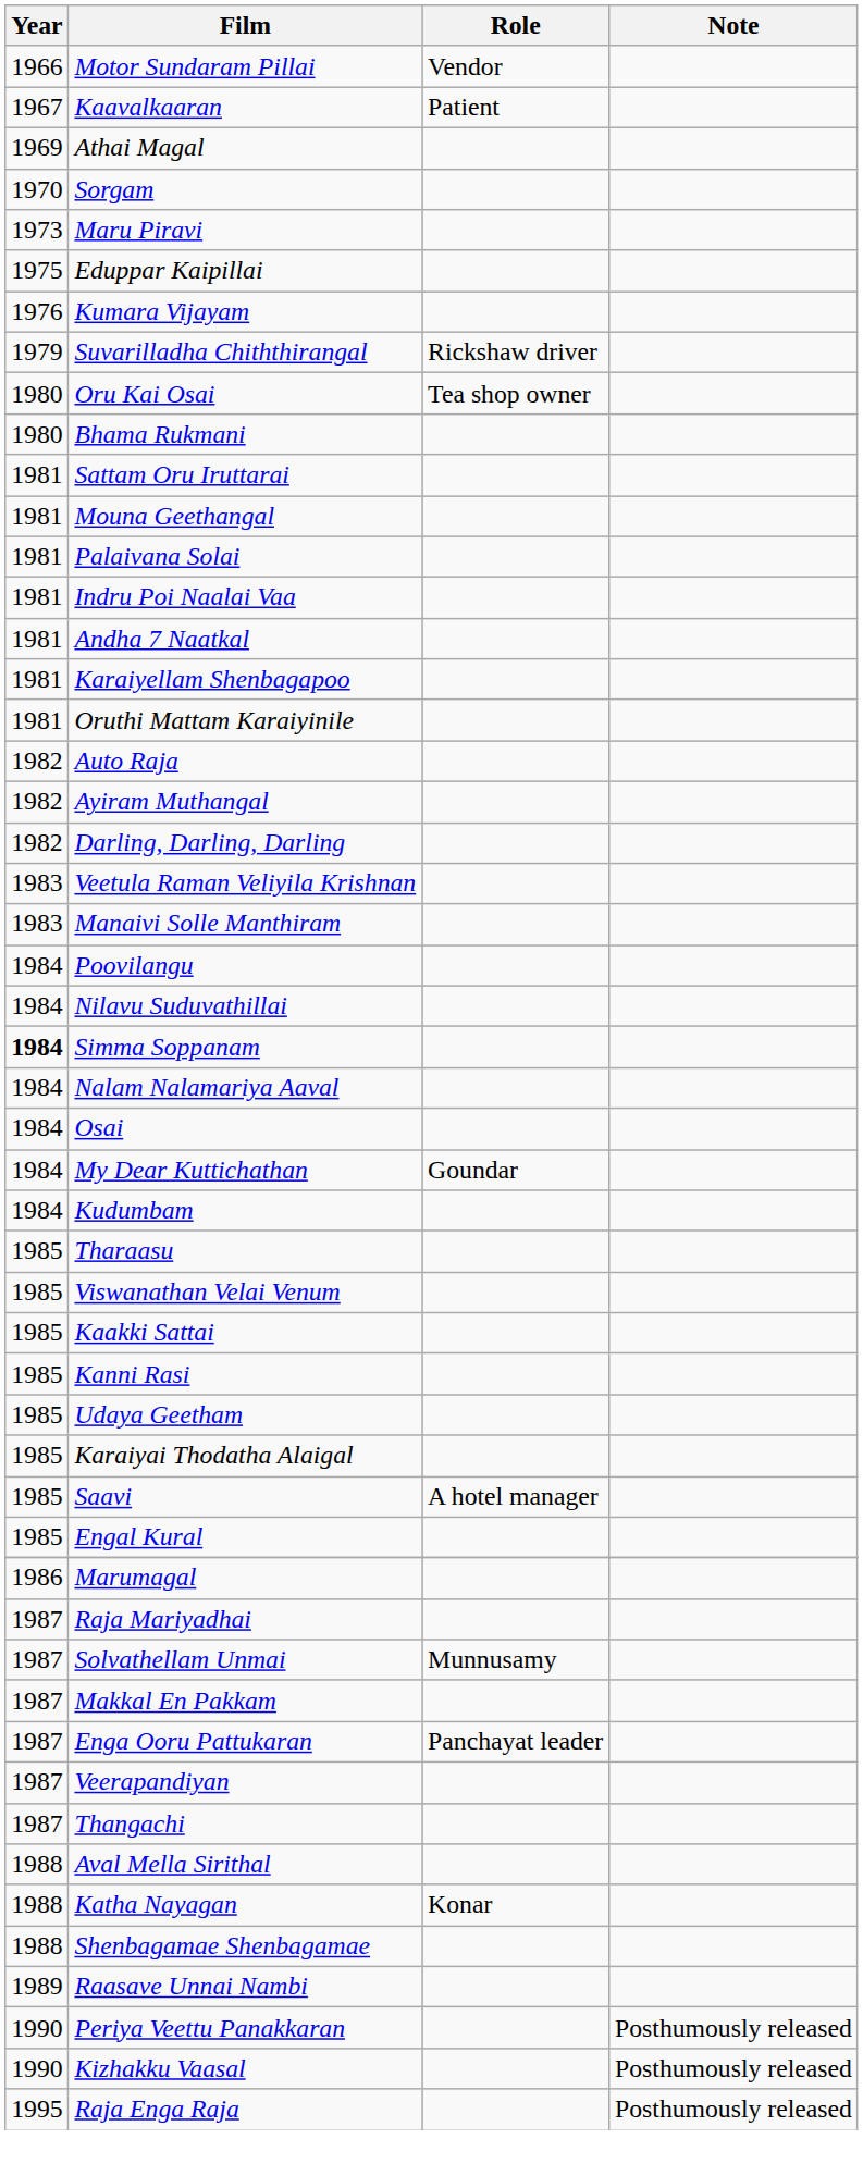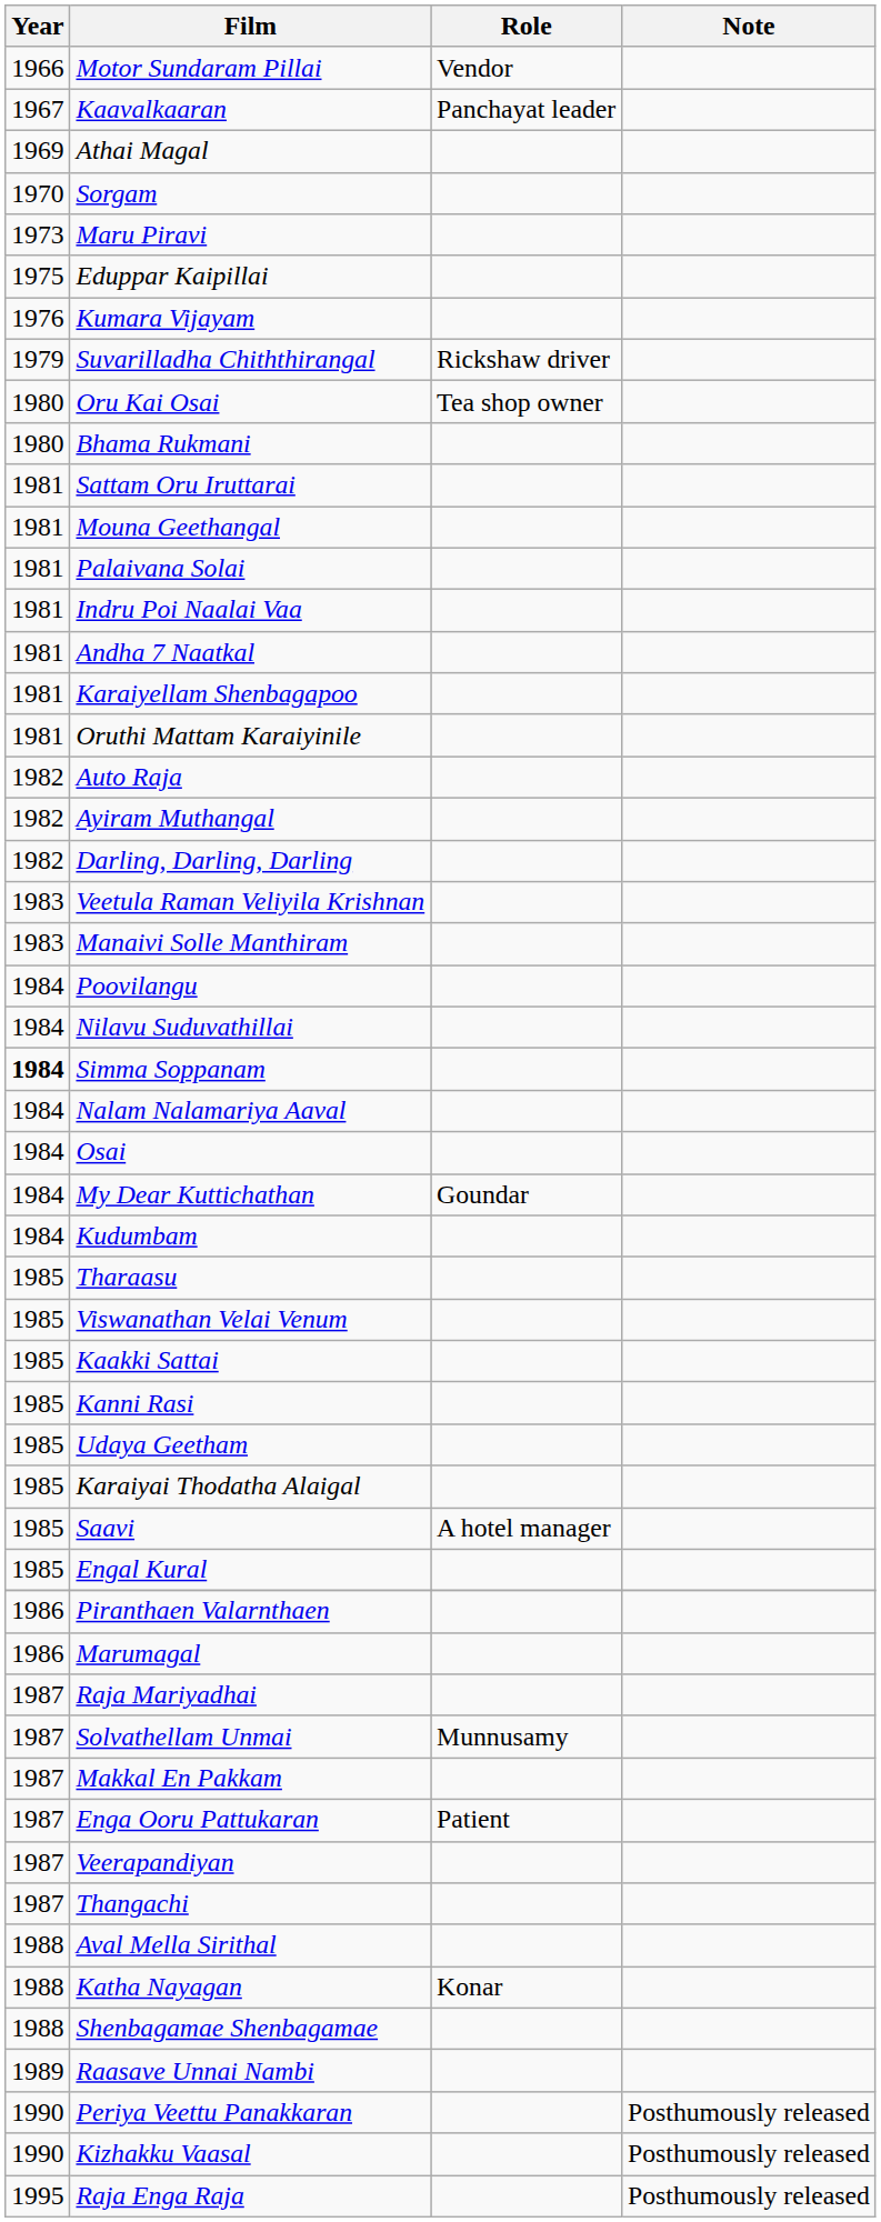 <table class="wikitable">
 <tr>
 <th>Year</th>
 <th>Film</th>
 <th>Role</th>
 <th>Note</th>
 </tr>
 <tr>
 <td>1966</td>
 <td><em><a href='#'>Motor Sundaram Pillai</a></em></td>
 <td>Vendor</td>
 <td></td>
 </tr>
 <tr>
 <td>1967</td>
 <td><em><a href='#'>Kaavalkaaran</a></em></td>
-<td>Patient</td>
+<td>Panchayat leader</td>
 <td></td>
 </tr>
 <tr>
 <td>1969</td>
 <td><em>Athai Magal</em></td>
 <td></td>
 <td></td>
 </tr>
 <tr>
 <td>1970</td>
 <td><em><a href='#'>Sorgam</a></em></td>
 <td></td>
 <td></td>
 </tr>
 <tr>
 <td>1973</td>
 <td><em><a href='#'>Maru Piravi</a></em></td>
 <td></td>
 <td></td>
 </tr>
 <tr>
 <td>1975</td>
 <td><em>Eduppar Kaipillai</em></td>
 <td></td>
 <td></td>
 </tr>
 <tr>
 <td>1976</td>
 <td><em><a href='#'>Kumara Vijayam</a></em></td>
 <td></td>
 <td></td>
 </tr>
 <tr>
 <td>1979</td>
 <td><em><a href='#'>Suvarilladha Chiththirangal</a></em></td>
 <td>Rickshaw driver</td>
 <td></td>
 </tr>
 <tr>
 <td>1980</td>
 <td><em><a href='#'>Oru Kai Osai</a></em></td>
 <td>Tea shop owner</td>
 <td></td>
 </tr>
 <tr>
 <td>1980</td>
 <td><em><a href='#'>Bhama Rukmani</a></em></td>
 <td></td>
 <td></td>
 </tr>
 <tr>
 <td>1981</td>
 <td><em><a href='#'>Sattam Oru Iruttarai</a></em></td>
 <td></td>
 <td></td>
 </tr>
 <tr>
 <td>1981</td>
 <td><em><a href='#'>Mouna Geethangal</a></em></td>
 <td></td>
 <td></td>
 </tr>
 <tr>
 <td>1981</td>
 <td><em><a href='#'>Palaivana Solai</a></em></td>
 <td></td>
 <td></td>
 </tr>
 <tr>
 <td>1981</td>
 <td><em><a href='#'>Indru Poi Naalai Vaa</a></em></td>
 <td></td>
 <td></td>
 </tr>
 <tr>
 <td>1981</td>
 <td><em><a href='#'>Andha 7 Naatkal</a></em></td>
 <td></td>
 <td></td>
 </tr>
 <tr>
 <td>1981</td>
 <td><em><a href='#'>Karaiyellam Shenbagapoo</a></em></td>
 <td></td>
 <td></td>
 </tr>
 <tr>
 <td>1981</td>
 <td><em>Oruthi Mattam Karaiyinile</em></td>
 <td></td>
 <td></td>
 </tr>
 <tr>
 <td>1982</td>
 <td><em><a href='#'>Auto Raja</a></em></td>
 <td></td>
 <td></td>
 </tr>
 <tr>
 <td>1982</td>
 <td><em><a href='#'>Ayiram Muthangal</a></em></td>
 <td></td>
 <td></td>
 </tr>
 <tr>
 <td>1982</td>
 <td><em><a href='#'>Darling, Darling, Darling</a></em></td>
 <td></td>
 <td></td>
 </tr>
 <tr>
 <td>1983</td>
 <td><em><a href='#'>Veetula Raman Veliyila Krishnan</a></em></td>
 <td></td>
 <td></td>
 </tr>
 <tr>
 <td>1983</td>
 <td><em><a href='#'>Manaivi Solle Manthiram</a></em></td>
 <td></td>
 <td></td>
 </tr>
 <tr>
 <td>1984</td>
 <td><em><a href='#'>Poovilangu</a></em></td>
 <td></td>
 <td></td>
 </tr>
 <tr>
 <td>1984</td>
 <td><em><a href='#'>Nilavu Suduvathillai</a></em></td>
 <td></td>
 <td></td>
 </tr>
 <tr>
 <td><strong>1984</strong></td>
 <td><em><a href='#'>Simma Soppanam</a></em></td>
 <td></td>
 <td></td>
 </tr>
 <tr>
 <td>1984</td>
 <td><em><a href='#'>Nalam Nalamariya Aaval</a></em></td>
 <td></td>
 <td></td>
 </tr>
 <tr>
 <td>1984</td>
 <td><em><a href='#'>Osai</a></em></td>
 <td></td>
 <td></td>
 </tr>
 <tr>
 <td>1984</td>
 <td><em><a href='#'>My Dear Kuttichathan</a></em></td>
 <td>Goundar</td>
 <td></td>
 </tr>
 <tr>
 <td>1984</td>
 <td><em><a href='#'>Kudumbam</a></em></td>
 <td></td>
 <td></td>
 </tr>
 <tr>
 <td>1985</td>
 <td><em><a href='#'>Tharaasu</a></em></td>
 <td></td>
 <td></td>
 </tr>
 <tr>
 <td>1985</td>
 <td><em><a href='#'>Viswanathan Velai Venum</a></em></td>
 <td></td>
 <td></td>
 </tr>
 <tr>
 <td>1985</td>
 <td><em><a href='#'>Kaakki Sattai</a></em></td>
 <td></td>
 <td></td>
 </tr>
 <tr>
 <td>1985</td>
 <td><em><bdi><a href='#'>Kanni Rasi</a></bdi></em></td>
 <td></td>
 <td></td>
 </tr>
 <tr>
 <td>1985</td>
 <td><em><a href='#'>Udaya Geetham</a></em></td>
 <td></td>
 <td></td>
 </tr>
 <tr>
 <td>1985</td>
 <td><em>Karaiyai Thodatha Alaigal</em></td>
 <td></td>
 <td></td>
 </tr>
 <tr>
 <td>1985</td>
 <td><em><a href='#'>Saavi</a></em></td>
 <td>A hotel manager</td>
 <td></td>
 </tr>
 <tr>
 <td>1985</td>
 <td><em><a href='#'>Engal Kural</a></em></td>
 <td></td>
 <td></td>
 </tr>
 <tr>
 </tr>
 <tr>
 <td>1986</td>
+<td><em><a href='#'>Piranthaen Valarnthaen</a></em></td>
+<td></td>
+<td></td>
+</tr>
+<tr>
+<td>1986</td>
 <td><em><a href='#'>Marumagal</a></em></td>
 <td></td>
 <td></td>
 </tr>
 <tr>
 <td>1987</td>
 <td><em><a href='#'>Raja Mariyadhai</a></em></td>
 <td></td>
 <td></td>
 </tr>
 <tr>
 <td>1987</td>
 <td><em><a href='#'>Solvathellam Unmai</a></em></td>
 <td>Munnusamy</td>
 <td></td>
 </tr>
 <tr>
 <td>1987</td>
 <td><em><a href='#'>Makkal En Pakkam</a></em></td>
 <td></td>
 <td></td>
 </tr>
 <tr>
 <td>1987</td>
 <td><em><a href='#'>Enga Ooru Pattukaran</a></em></td>
-<td>Panchayat leader</td>
+<td>Patient</td>
 <td></td>
 </tr>
 <tr>
 <td>1987</td>
 <td><em><a href='#'>Veerapandiyan</a></em></td>
 <td></td>
 <td></td>
 </tr>
 <tr>
 <td>1987</td>
 <td><em><a href='#'>Thangachi</a></em></td>
 <td></td>
 <td></td>
 </tr>
 <tr>
 <td>1988</td>
 <td><em><a href='#'>Aval Mella Sirithal</a></em></td>
 <td></td>
 <td></td>
 </tr>
 <tr>
 <td>1988</td>
 <td><em><a href='#'>Katha Nayagan</a></em></td>
 <td>Konar</td>
 <td></td>
 </tr>
 <tr>
 <td>1988</td>
 <td><em><a href='#'>Shenbagamae Shenbagamae</a></em></td>
 <td></td>
 <td></td>
 </tr>
 <tr>
 <td>1989</td>
 <td><em><a href='#'>Raasave Unnai Nambi</a></em></td>
 <td></td>
 <td></td>
 </tr>
 <tr>
 <td>1990</td>
 <td><em><a href='#'>Periya Veettu Panakkaran</a></em></td>
 <td></td>
 <td>Posthumously released</td>
 </tr>
 <tr>
 <td>1990</td>
 <td><em><a href='#'>Kizhakku Vaasal</a></em></td>
 <td></td>
 <td>Posthumously released</td>
 </tr>
 <tr>
 <td>1995</td>
 <td><em><a href='#'>Raja Enga Raja</a></em></td>
 <td></td>
 <td>Posthumously released</td>
 </tr>
 </table>
